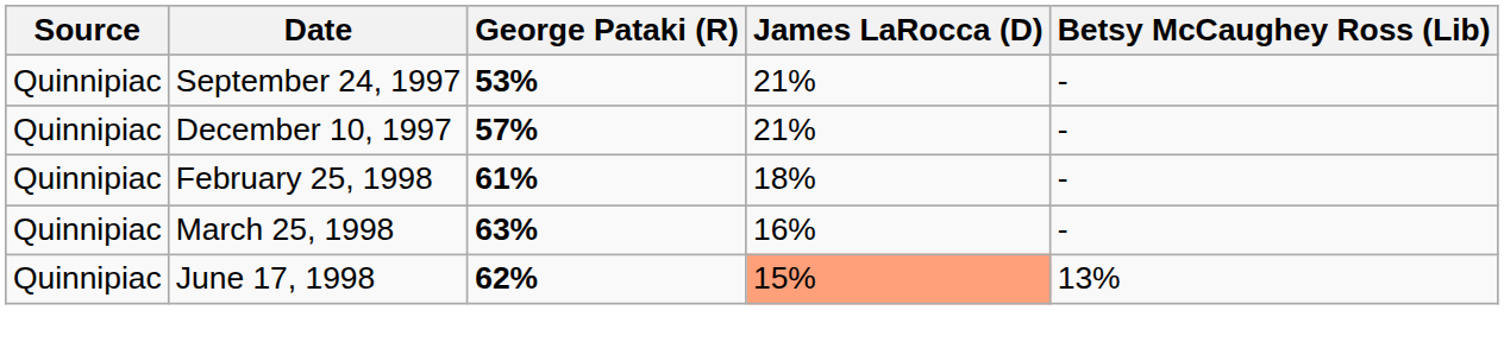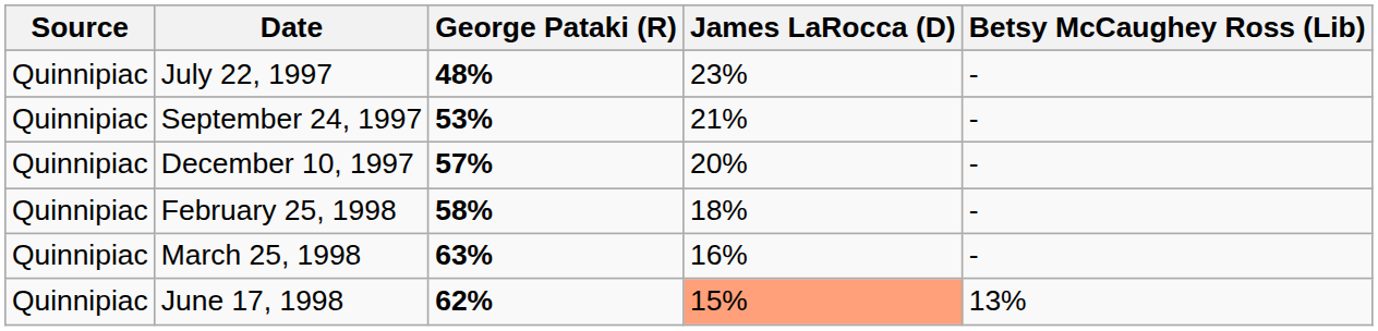 <table class="wikitable">
 <tr>
 <th>Source</th>
 <th>Date</th>
 <th>George Pataki (R)</th>
 <th>James LaRocca (D)</th>
 <th>Betsy McCaughey Ross (Lib)</th>
+</tr>
+<tr>
+<td>Quinnipiac</td>
+<td>July 22, 1997</td>
+<td><strong>48%</strong></td>
+<td>23%</td>
+<td>-</td>
 </tr>
 <tr>
 <td>Quinnipiac</td>
 <td>September 24, 1997</td>
 <td><strong>53%</strong></td>
 <td>21%</td>
 <td>-</td>
 </tr>
 <tr>
 <td>Quinnipiac</td>
 <td>December 10, 1997</td>
 <td><strong>57%</strong></td>
-<td>21%</td>
+<td>20%</td>
 <td>-</td>
 </tr>
 <tr>
 <td>Quinnipiac</td>
 <td>February 25, 1998</td>
-<td><strong>61%</strong></td>
+<td><strong>58%</strong></td>
 <td>18%</td>
 <td>-</td>
 </tr>
 <tr>
 <td>Quinnipiac</td>
 <td>March 25, 1998</td>
 <td><strong>63%</strong></td>
 <td>16%</td>
 <td>-</td>
 </tr>
 <tr>
 <td>Quinnipiac</td>
 <td>June 17, 1998</td>
 <td><strong>62%</strong></td>
 <td style="background: lightsalmon;">15%</td>
 <td>13%</td>
 </tr>
 </table>
